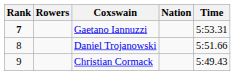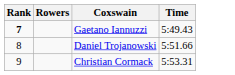 <table class="wikitable sortable" style="text-align:center">
 <tr>
 <th>Rank</th>
 <th>Rowers</th>
 <th>Coxswain</th>
-<th>Nation</th>
 <th>Time</th>
 </tr>
 <tr>
 <td><strong>7</strong></td>
 <td></td>
 <td align=left><a href='#'>Gaetano Iannuzzi</a></td>
-<td align=left></td>
-<td>5:53.31</td>
+<td>5:49.43</td>
 </tr>
 <tr>
 <td>8</td>
 <td></td>
 <td align=left><a href='#'>Daniel Trojanowski</a></td>
-<td align=left></td>
 <td>5:51.66</td>
 </tr>
 <tr>
 <td>9</td>
 <td></td>
 <td align=left><a href='#'>Christian Cormack</a></td>
-<td align=left></td>
-<td>5:49.43</td>
+<td>5:53.31</td>
 </tr>
 </table>
